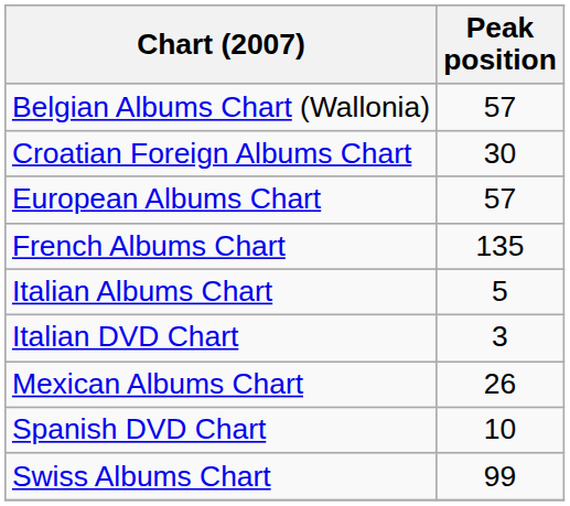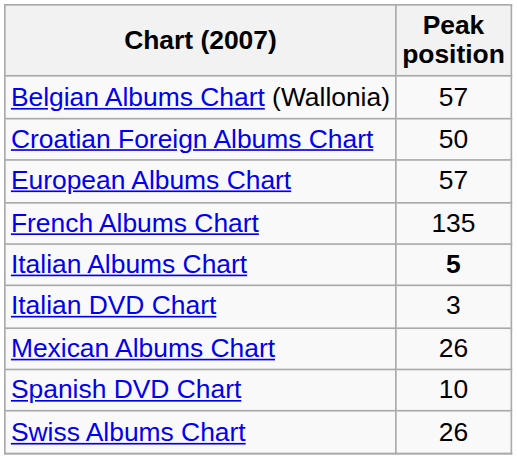 <table class="wikitable sortable">
 <tr>
 <th>Chart (2007)</th>
 <th>Peak<br>position</th>
 </tr>
 <tr>
 <td><a href='#'>Belgian Albums Chart</a> (Wallonia)</td>
 <td style="text-align:center;">57</td>
 </tr>
 <tr>
 <td><a href='#'>Croatian Foreign Albums Chart</a></td>
-<td style="text-align:center;">30</td>
+<td style="text-align:center;">50</td>
 </tr>
 <tr>
 <td><a href='#'>European Albums Chart</a></td>
 <td style="text-align:center;">57</td>
 </tr>
 <tr>
 <td><a href='#'>French Albums Chart</a></td>
 <td style="text-align:center;">135</td>
 </tr>
 <tr>
 <td><a href='#'>Italian Albums Chart</a></td>
-<td style="text-align:center;">5</td>
+<td style="text-align:center;"><strong>5</strong></td>
 </tr>
 <tr>
 <td><a href='#'>Italian DVD Chart</a></td>
 <td style="text-align:center;">3</td>
 </tr>
 <tr>
 <td><a href='#'>Mexican Albums Chart</a></td>
 <td style="text-align:center;">26</td>
 </tr>
 <tr>
 <td><a href='#'>Spanish DVD Chart</a></td>
 <td style="text-align:center;">10</td>
 </tr>
 <tr>
 <td><a href='#'>Swiss Albums Chart</a></td>
-<td style="text-align:center;">99</td>
+<td style="text-align:center;">26</td>
 </tr>
 <tr>
 </tr>
 </table>
